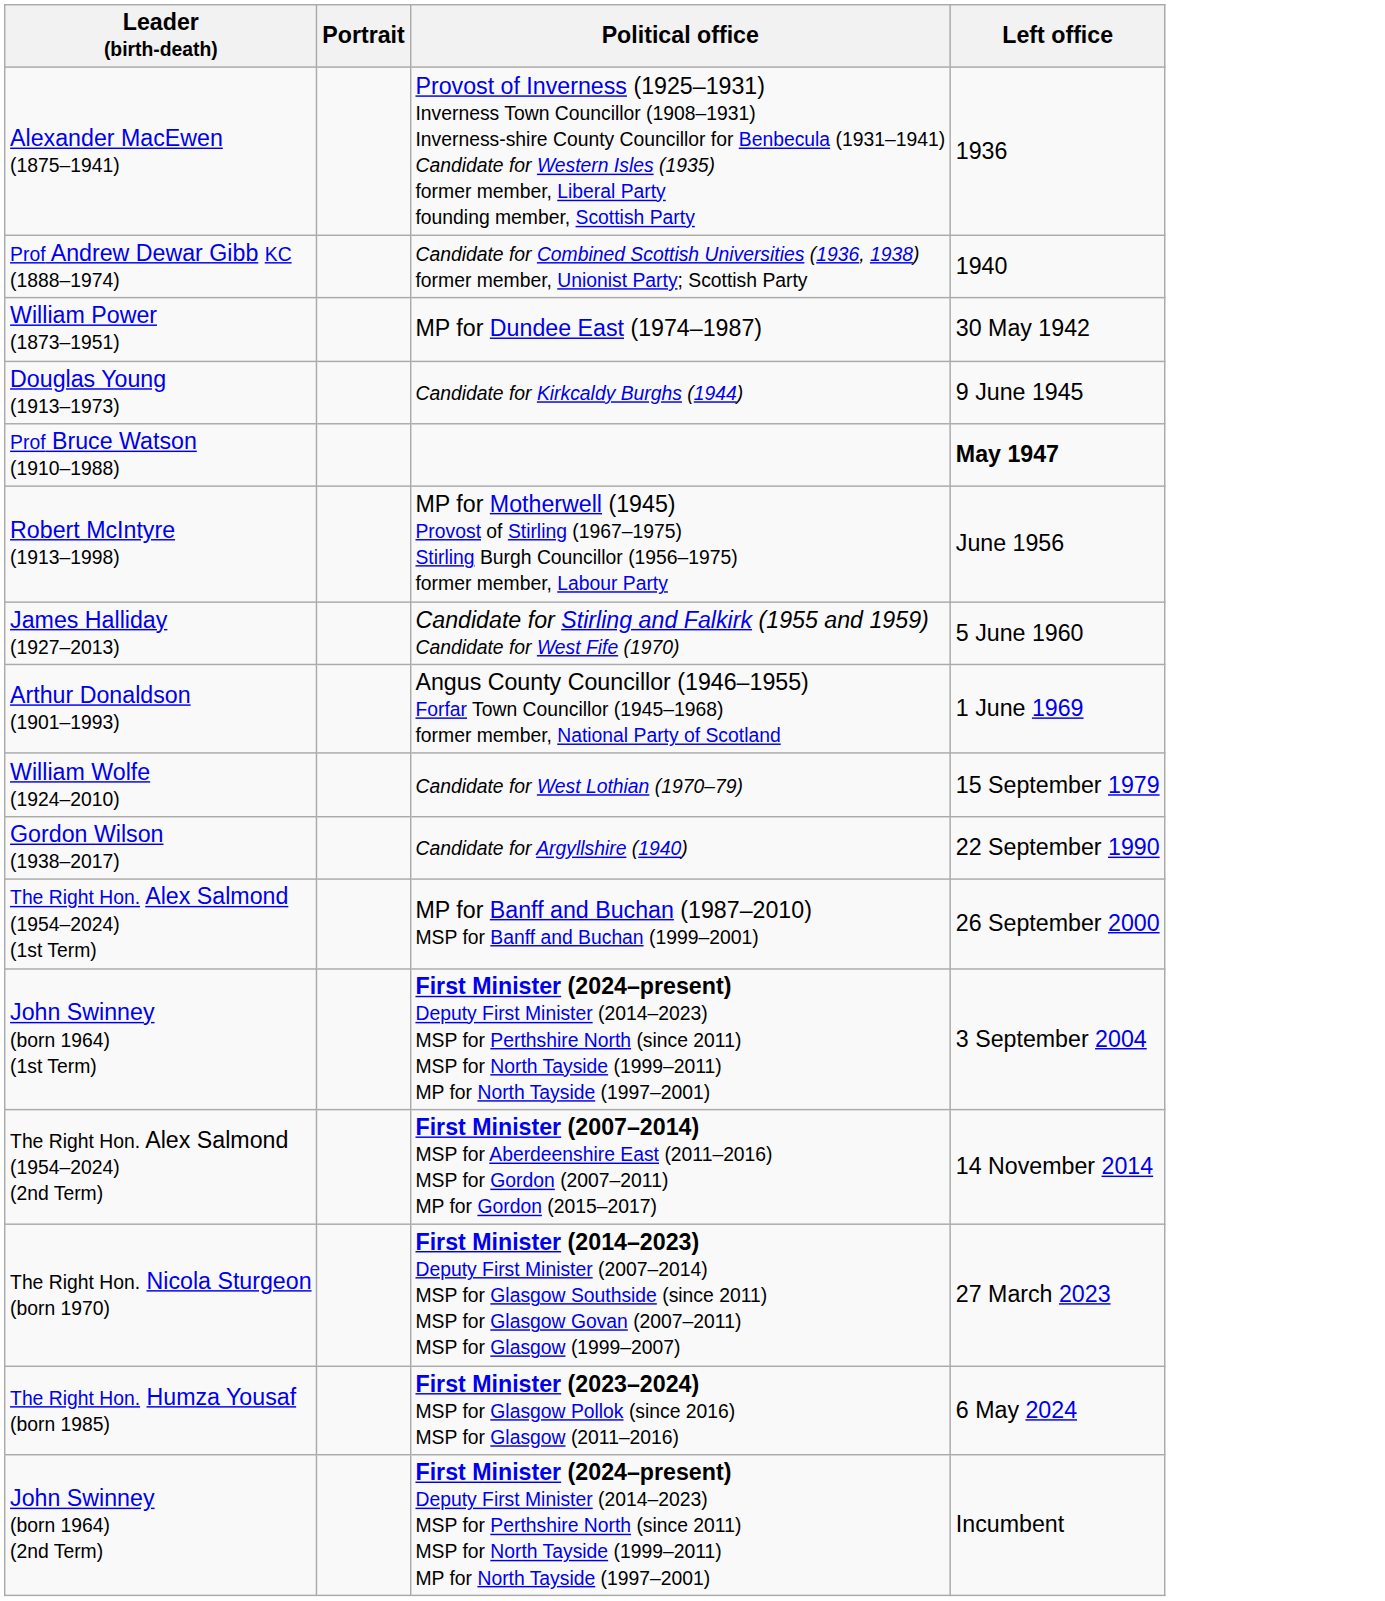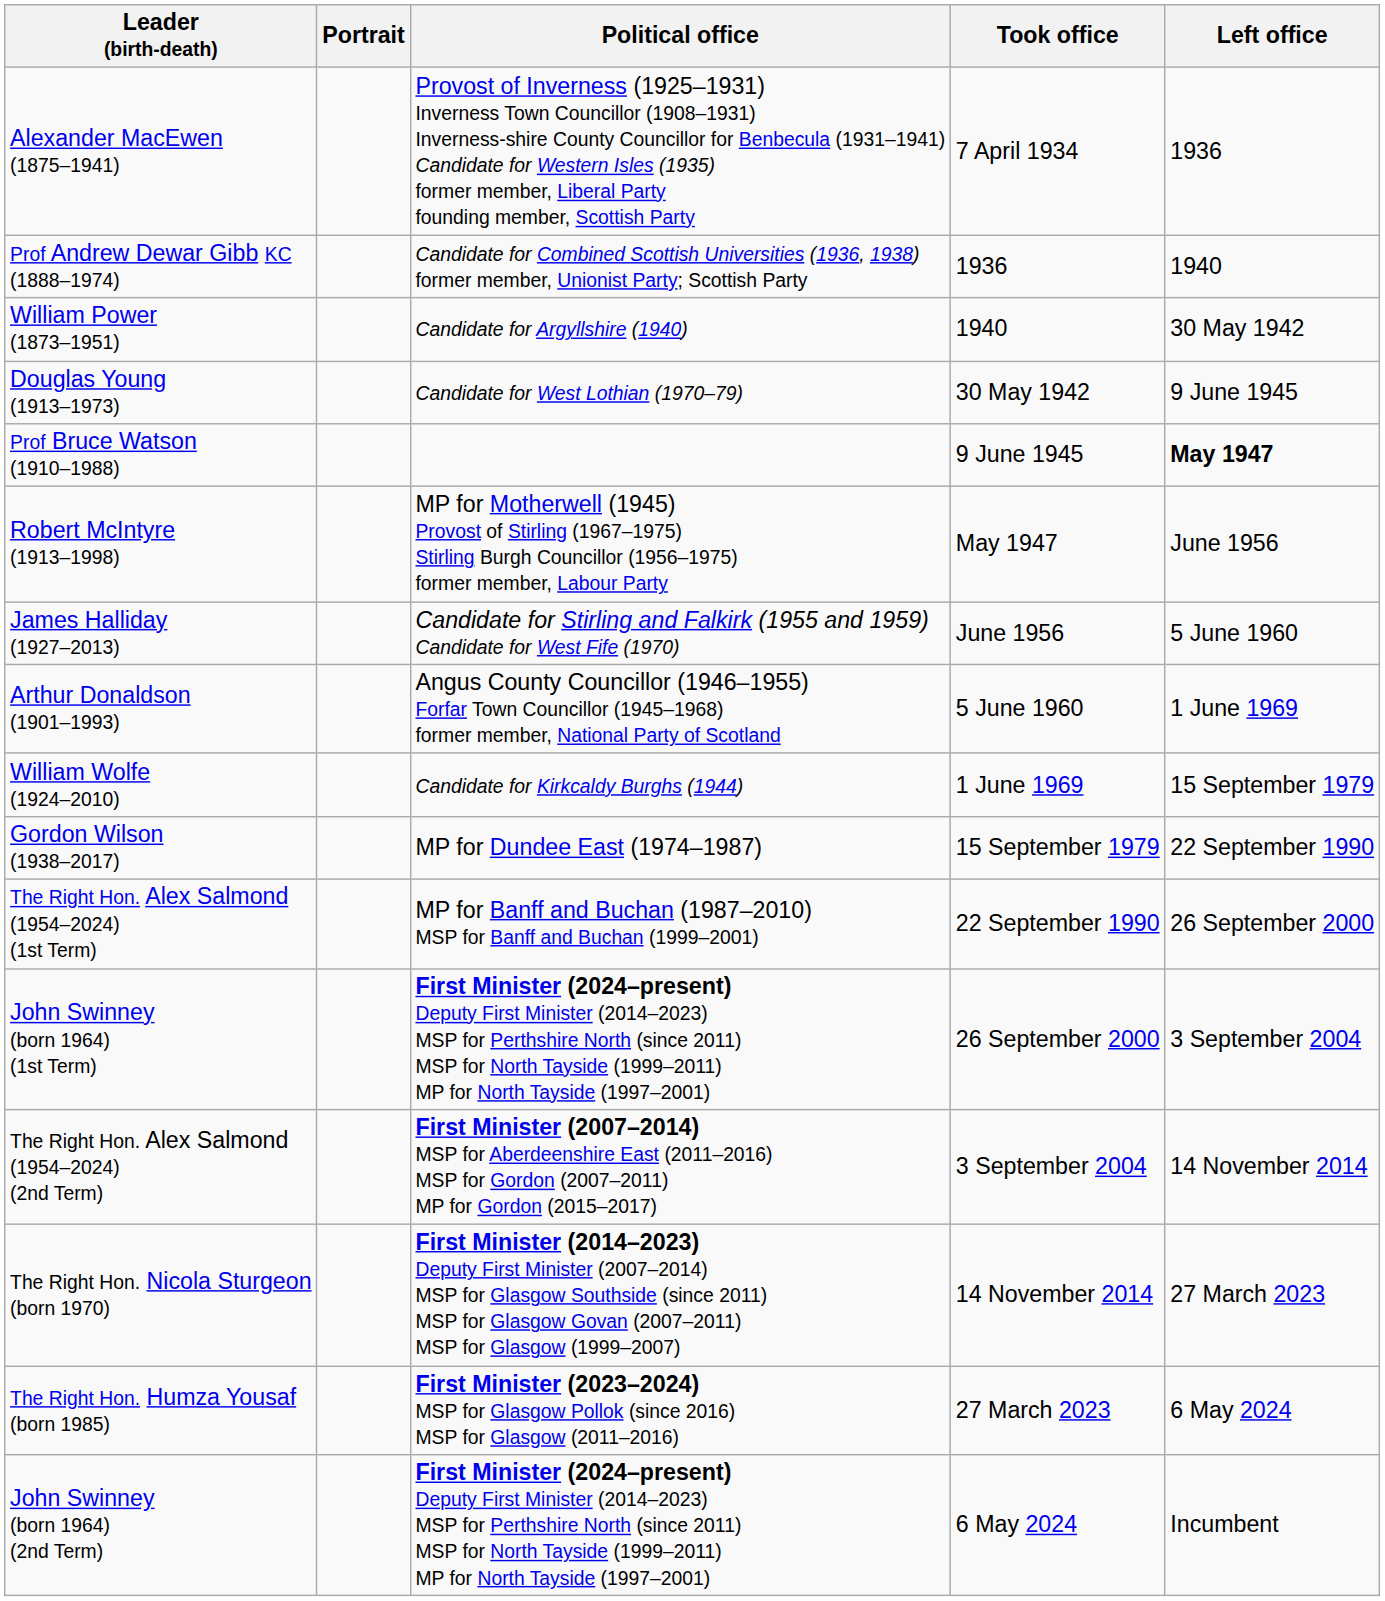 <table class="wikitable">
 <tr>
 <th>Leader <br><small>(birth-death)</small></th>
 <th>Portrait</th>
 <th>Political office</th>
+<th>Took office</th>
 <th>Left office</th>
 </tr>
 <tr>
 <td><a href='#'>Alexander MacEwen</a> <br><small>(1875–1941)</small></td>
 <td></td>
 <td><a href='#'>Provost of Inverness</a> (1925–1931) <br><small>Inverness Town Councillor (1908–1931)</small><br><small>Inverness-shire County Councillor for <a href='#'>Benbecula</a> (1931–1941)</small> <br> <em><small>Candidate for <a href='#'>Western Isles</a> (1935)</small></em><br><small>former member, <a href='#'>Liberal Party</a></small><br><small>founding member, <a href='#'>Scottish Party</a></small></td>
+<td>7 April 1934</td>
 <td>1936</td>
 </tr>
 <tr>
 <td><a href='#'><small>Prof</small> Andrew Dewar Gibb</a> <a href='#'><small>KC</small></a> <br><small>(1888–1974)</small></td>
 <td></td>
 <td><em><small>Candidate for <a href='#'>Combined Scottish Universities</a> (<a href='#'>1936</a>, <a href='#'>1938</a>)</small></em><br><small>former member, <a href='#'>Unionist Party</a>; Scottish Party</small></td>
+<td>1936</td>
 <td>1940</td>
 </tr>
 <tr>
 <td><a href='#'>William Power</a> <br><small>(1873–1951)</small></td>
 <td></td>
-<td>MP for <a href='#'>Dundee East</a> (1974–1987)</td>
+<td><em><small>Candidate for <a href='#'>Argyllshire</a> (<a href='#'>1940</a>)</small></em></td>
+<td>1940</td>
 <td>30 May 1942</td>
 </tr>
 <tr>
 <td><a href='#'>Douglas Young</a> <br><small>(1913–1973)</small></td>
 <td><big></big></td>
-<td><small><em>Candidate for <a href='#'>Kirkcaldy Burghs</a> (<a href='#'>1944</a>)</em></small></td>
+<td><em><small>Candidate for <a href='#'>West Lothian</a> (1970–79)</small></em></td>
+<td>30 May 1942</td>
 <td>9 June 1945</td>
 </tr>
 <tr>
 <td><a href='#'><small>Prof</small> Bruce Watson</a> <br><small>(1910–1988)</small></td>
 <td></td>
 <td></td>
+<td>9 June 1945</td>
 <td><strong>May 1947</strong></td>
 </tr>
 <tr>
 <td><a href='#'>Robert McIntyre</a> <br><small>(1913–1998)</small></td>
 <td></td>
 <td>MP for <a href='#'>Motherwell</a> (1945) <br><small><a href='#'>Provost</a> of <a href='#'>Stirling</a> (1967–1975)</small> <br><small><a href='#'>Stirling</a> Burgh Councillor (1956–1975)</small> <br><small>former member, <a href='#'>Labour Party</a></small></td>
+<td>May 1947</td>
 <td>June 1956</td>
 </tr>
 <tr>
 <td><a href='#'>James Halliday</a> <br><small>(1927–2013)</small></td>
 <td></td>
 <td><em>Candidate for <a href='#'>Stirling and Falkirk</a> (1955 and 1959) <br><small> Candidate for <a href='#'>West Fife</a> (1970)</small></em></td>
+<td>June 1956</td>
 <td>5 June 1960</td>
 </tr>
 <tr>
 <td><a href='#'>Arthur Donaldson</a> <br><small>(1901–1993)</small></td>
 <td></td>
 <td>Angus County Councillor (1946–1955) <br><small><a href='#'>Forfar</a> Town Councillor (1945–1968)</small> <br><small>former member, <a href='#'>National Party of Scotland</a></small></td>
+<td>5 June 1960</td>
 <td>1 June <a href='#'>1969</a></td>
 </tr>
 <tr>
 <td><a href='#'>William Wolfe</a> <br><small>(1924–2010)</small></td>
 <td></td>
-<td><em><small>Candidate for <a href='#'>West Lothian</a> (1970–79)</small></em></td>
+<td><small><em>Candidate for <a href='#'>Kirkcaldy Burghs</a> (<a href='#'>1944</a>)</em></small></td>
+<td>1 June <a href='#'>1969</a></td>
 <td>15 September <a href='#'>1979</a></td>
 </tr>
 <tr>
 <td><a href='#'>Gordon Wilson</a> <br><small>(1938–2017)</small></td>
 <td></td>
-<td><em><small>Candidate for <a href='#'>Argyllshire</a> (<a href='#'>1940</a>)</small></em></td>
+<td>MP for <a href='#'>Dundee East</a> (1974–1987)</td>
+<td>15 September <a href='#'>1979</a></td>
 <td>22 September <a href='#'>1990</a></td>
 </tr>
 <tr>
 <td><small><a href='#'>The Right Hon.</a></small> <a href='#'>Alex Salmond</a> <br><small>(1954–2024)</small> <br><small>(1st Term)</small></td>
 <td></td>
 <td>MP for <a href='#'>Banff and Buchan</a> (1987–2010) <br><small>MSP for <a href='#'>Banff and Buchan</a> (1999–2001)</small></td>
+<td>22 September <a href='#'>1990</a></td>
 <td>26 September <a href='#'>2000</a></td>
 </tr>
 <tr>
 <td><a href='#'>John Swinney</a> <br><small>(born 1964)</small> <br><small>(1st Term)</small></td>
 <td></td>
 <td><strong><a href='#'>First Minister</a> (2024–present)</strong><br><small><a href='#'>Deputy First Minister</a> (2014–2023)<br>MSP for <a href='#'>Perthshire North</a> (since 2011)</small> <br><small>MSP for <a href='#'>North Tayside</a> (1999–2011)</small> <br><small>MP for <a href='#'>North Tayside</a> (1997–2001)</small></td>
+<td>26 September <a href='#'>2000</a></td>
 <td>3 September <a href='#'>2004</a></td>
 </tr>
 <tr>
 <td><small>The Right Hon.</small> Alex Salmond <br><small>(1954–2024)</small> <br><small>(2nd Term)</small></td>
 <td></td>
 <td><strong><a href='#'>First Minister</a> (2007–2014)</strong> <br><small>MSP for <a href='#'>Aberdeenshire East</a> (2011–2016)</small> <br><small>MSP for <a href='#'>Gordon</a> (2007–2011)</small> <br><small>MP for <a href='#'>Gordon</a> (2015–2017)</small></td>
+<td>3 September <a href='#'>2004</a></td>
 <td>14 November <a href='#'>2014</a></td>
 </tr>
 <tr>
 <td><small>The Right Hon.</small> <a href='#'>Nicola Sturgeon</a> <br><small>(born 1970)</small></td>
 <td></td>
 <td><strong><a href='#'>First Minister</a> (2014–2023)</strong><br><small><a href='#'>Deputy First Minister</a> (2007–2014)</small> <br><small>MSP for <a href='#'>Glasgow Southside</a> (since 2011)</small> <br><small>MSP for <a href='#'>Glasgow Govan</a> (2007–2011)</small> <br><small>MSP for <a href='#'>Glasgow</a> (1999–2007)</small></td>
+<td>14 November <a href='#'>2014</a></td>
 <td>27 March <a href='#'>2023</a></td>
 </tr>
 <tr>
 <td><small><a href='#'>The Right Hon.</a></small> <a href='#'>Humza Yousaf</a><br><small>(born 1985)</small></td>
 <td></td>
 <td><strong><a href='#'>First Minister</a> (2023–2024)</strong> <br><small>MSP for <a href='#'>Glasgow Pollok</a> (since 2016)</small> <br><small>MSP for <a href='#'>Glasgow</a> (2011–2016)</small></td>
+<td>27 March <a href='#'>2023</a></td>
 <td>6 May <a href='#'>2024</a></td>
 </tr>
 <tr>
 <td><a href='#'>John Swinney</a> <br><small>(born 1964)<br>(2nd Term)</small></td>
 <td></td>
 <td><strong><a href='#'>First Minister</a> (2024–present)</strong><br><small><a href='#'>Deputy First Minister</a> (2014–2023)<br>MSP for <a href='#'>Perthshire North</a> (since 2011)</small> <br><small>MSP for <a href='#'>North Tayside</a> (1999–2011)</small> <br><small>MP for <a href='#'>North Tayside</a> (1997–2001)</small></td>
+<td>6 May <a href='#'>2024</a></td>
 <td>Incumbent</td>
 </tr>
 </table>
